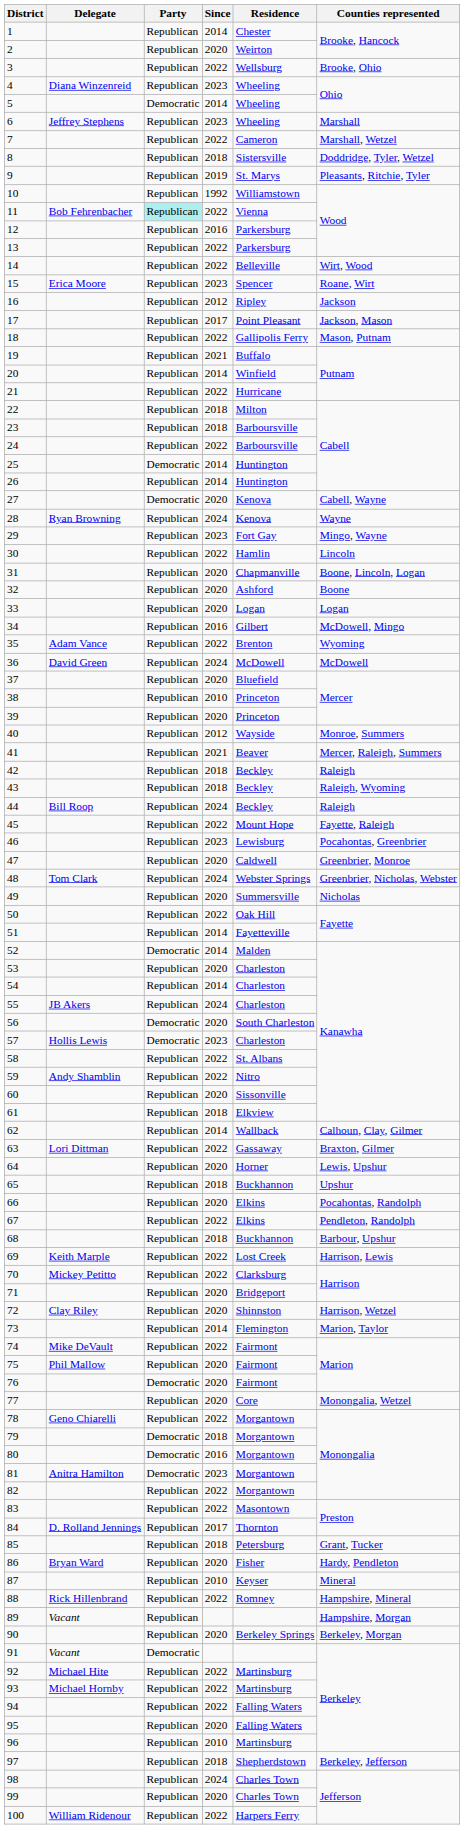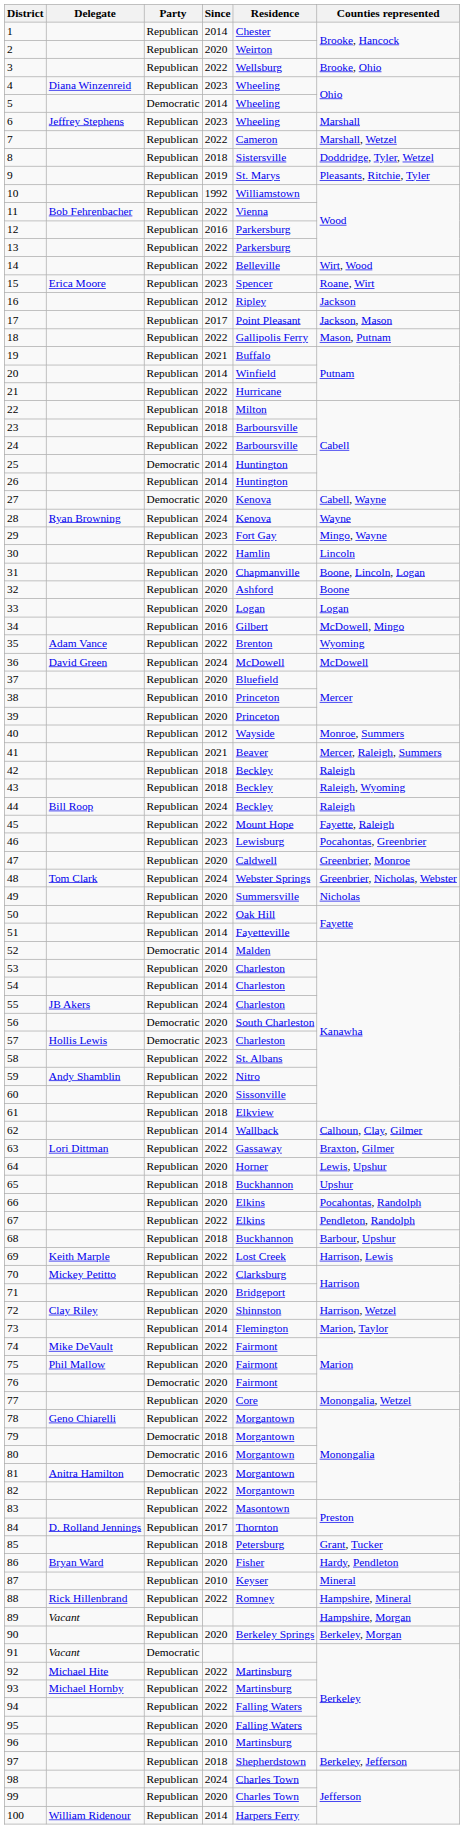 <table class="sortable wikitable">
 <tr>
 <th>District</th>
 <th>Delegate</th>
 <th>Party</th>
 <th>Since</th>
 <th>Residence</th>
 <th>Counties represented</th>
 </tr>
 <tr>
 <td>1</td>
 <td></td>
 <td>Republican</td>
 <td>2014</td>
 <td><a href='#'>Chester</a></td>
 <td rowspan="2"><a href='#'>Brooke</a>, <a href='#'>Hancock</a></td>
 </tr>
 <tr>
 <td>2</td>
 <td></td>
 <td>Republican</td>
 <td>2020</td>
 <td><a href='#'>Weirton</a></td>
 </tr>
 <tr>
 <td>3</td>
 <td></td>
 <td>Republican</td>
 <td>2022</td>
 <td><a href='#'>Wellsburg</a></td>
 <td><a href='#'>Brooke</a>, <a href='#'>Ohio</a></td>
 </tr>
 <tr>
 <td>4</td>
 <td><a href='#'>Diana Winzenreid</a></td>
 <td>Republican</td>
 <td>2023</td>
 <td><a href='#'>Wheeling</a></td>
 <td rowspan="2"><a href='#'>Ohio</a></td>
 </tr>
 <tr>
 <td>5</td>
 <td></td>
 <td>Democratic</td>
 <td>2014</td>
 <td><a href='#'>Wheeling</a></td>
 </tr>
 <tr>
 <td>6</td>
 <td><a href='#'>Jeffrey Stephens</a></td>
 <td>Republican</td>
 <td>2023</td>
 <td><a href='#'>Wheeling</a></td>
 <td><a href='#'>Marshall</a></td>
 </tr>
 <tr>
 <td>7</td>
 <td></td>
 <td>Republican</td>
 <td>2022</td>
 <td><a href='#'>Cameron</a></td>
 <td><a href='#'>Marshall</a>, <a href='#'>Wetzel</a></td>
 </tr>
 <tr>
 <td>8</td>
 <td></td>
 <td>Republican</td>
 <td>2018</td>
 <td><a href='#'>Sistersville</a></td>
 <td><a href='#'>Doddridge</a>, <a href='#'>Tyler</a>, <a href='#'>Wetzel</a></td>
 </tr>
 <tr>
 <td>9</td>
 <td></td>
 <td>Republican</td>
 <td>2019</td>
 <td><a href='#'>St. Marys</a></td>
 <td><a href='#'>Pleasants</a>, <a href='#'>Ritchie</a>, <a href='#'>Tyler</a></td>
 </tr>
 <tr>
 <td>10</td>
 <td></td>
 <td>Republican</td>
 <td>1992</td>
 <td><a href='#'>Williamstown</a></td>
 <td rowspan="4"><a href='#'>Wood</a></td>
 </tr>
 <tr>
 <td>11</td>
 <td><a href='#'>Bob Fehrenbacher</a></td>
-<td style="background: paleturquoise;">Republican</td>
+<td>Republican</td>
 <td>2022</td>
 <td><a href='#'>Vienna</a></td>
 </tr>
 <tr>
 <td>12</td>
 <td></td>
 <td>Republican</td>
 <td>2016</td>
 <td><a href='#'>Parkersburg</a></td>
 </tr>
 <tr>
 <td>13</td>
 <td></td>
 <td>Republican</td>
 <td>2022</td>
 <td><a href='#'>Parkersburg</a></td>
 </tr>
 <tr>
 <td>14</td>
 <td></td>
 <td>Republican</td>
 <td>2022</td>
 <td><a href='#'>Belleville</a></td>
 <td><a href='#'>Wirt</a>, <a href='#'>Wood</a></td>
 </tr>
 <tr>
 <td>15</td>
 <td><a href='#'>Erica Moore</a></td>
 <td>Republican</td>
 <td>2023</td>
 <td><a href='#'>Spencer</a></td>
 <td><a href='#'>Roane</a>, <a href='#'>Wirt</a></td>
 </tr>
 <tr>
 <td>16</td>
 <td></td>
 <td>Republican</td>
 <td>2012</td>
 <td><a href='#'>Ripley</a></td>
 <td><a href='#'>Jackson</a></td>
 </tr>
 <tr>
 <td>17</td>
 <td></td>
 <td>Republican</td>
 <td>2017</td>
 <td><a href='#'>Point Pleasant</a></td>
 <td><a href='#'>Jackson</a>, <a href='#'>Mason</a></td>
 </tr>
 <tr>
 <td>18</td>
 <td></td>
 <td>Republican</td>
 <td>2022</td>
 <td><a href='#'>Gallipolis Ferry</a></td>
 <td><a href='#'>Mason</a>, <a href='#'>Putnam</a></td>
 </tr>
 <tr>
 <td>19</td>
 <td></td>
 <td>Republican</td>
 <td>2021</td>
 <td><a href='#'>Buffalo</a></td>
 <td rowspan="3"><a href='#'>Putnam</a></td>
 </tr>
 <tr>
 <td>20</td>
 <td></td>
 <td>Republican</td>
 <td>2014</td>
 <td><a href='#'>Winfield</a></td>
 </tr>
 <tr>
 <td>21</td>
 <td></td>
 <td>Republican</td>
 <td>2022</td>
 <td><a href='#'>Hurricane</a></td>
 </tr>
 <tr>
 <td>22</td>
 <td></td>
 <td>Republican</td>
 <td>2018</td>
 <td><a href='#'>Milton</a></td>
 <td rowspan="5"><a href='#'>Cabell</a></td>
 </tr>
 <tr>
 <td>23</td>
 <td></td>
 <td>Republican</td>
 <td>2018</td>
 <td><a href='#'>Barboursville</a></td>
 </tr>
 <tr>
 <td>24</td>
 <td></td>
 <td>Republican</td>
 <td>2022</td>
 <td><a href='#'>Barboursville</a></td>
 </tr>
 <tr>
 <td>25</td>
 <td></td>
 <td>Democratic</td>
 <td>2014</td>
 <td><a href='#'>Huntington</a></td>
 </tr>
 <tr>
 <td>26</td>
 <td></td>
 <td>Republican</td>
 <td>2014</td>
 <td><a href='#'>Huntington</a></td>
 </tr>
 <tr>
 <td>27</td>
 <td></td>
 <td>Democratic</td>
 <td>2020</td>
 <td><a href='#'>Kenova</a></td>
 <td><a href='#'>Cabell</a>, <a href='#'>Wayne</a></td>
 </tr>
 <tr>
 <td>28</td>
 <td><a href='#'>Ryan Browning</a></td>
 <td>Republican</td>
 <td>2024</td>
 <td><a href='#'>Kenova</a></td>
 <td><a href='#'>Wayne</a></td>
 </tr>
 <tr>
 <td>29</td>
 <td></td>
 <td>Republican</td>
 <td>2023</td>
 <td><a href='#'>Fort Gay</a></td>
 <td><a href='#'>Mingo</a>, <a href='#'>Wayne</a></td>
 </tr>
 <tr>
 <td>30</td>
 <td></td>
 <td>Republican</td>
 <td>2022</td>
 <td><a href='#'>Hamlin</a></td>
 <td><a href='#'>Lincoln</a></td>
 </tr>
 <tr>
 <td>31</td>
 <td></td>
 <td>Republican</td>
 <td>2020</td>
 <td><a href='#'>Chapmanville</a></td>
 <td><a href='#'>Boone</a>, <a href='#'>Lincoln</a>, <a href='#'>Logan</a></td>
 </tr>
 <tr>
 <td>32</td>
 <td></td>
 <td>Republican</td>
 <td>2020</td>
 <td><a href='#'>Ashford</a></td>
 <td><a href='#'>Boone</a></td>
 </tr>
 <tr>
 <td>33</td>
 <td></td>
 <td>Republican</td>
 <td>2020</td>
 <td><a href='#'>Logan</a></td>
 <td><a href='#'>Logan</a></td>
 </tr>
 <tr>
 <td>34</td>
 <td></td>
 <td>Republican</td>
 <td>2016</td>
 <td><a href='#'>Gilbert</a></td>
 <td><a href='#'>McDowell</a>, <a href='#'>Mingo</a></td>
 </tr>
 <tr>
 <td>35</td>
 <td><a href='#'>Adam Vance</a></td>
 <td>Republican</td>
 <td>2022</td>
 <td><a href='#'>Brenton</a></td>
 <td><a href='#'>Wyoming</a></td>
 </tr>
 <tr>
 <td>36</td>
 <td><a href='#'>David Green</a></td>
 <td>Republican</td>
 <td>2024</td>
 <td><a href='#'>McDowell</a></td>
 <td><a href='#'>McDowell</a></td>
 </tr>
 <tr>
 <td>37</td>
 <td></td>
 <td>Republican</td>
 <td>2020</td>
 <td><a href='#'>Bluefield</a></td>
 <td rowspan="3"><a href='#'>Mercer</a></td>
 </tr>
 <tr>
 <td>38</td>
 <td></td>
 <td>Republican</td>
 <td>2010</td>
 <td><a href='#'>Princeton</a></td>
 </tr>
 <tr>
 <td>39</td>
 <td></td>
 <td>Republican</td>
 <td>2020</td>
 <td><a href='#'>Princeton</a></td>
 </tr>
 <tr>
 <td>40</td>
 <td></td>
 <td>Republican</td>
 <td>2012</td>
 <td><a href='#'>Wayside</a></td>
 <td><a href='#'>Monroe</a>, <a href='#'>Summers</a></td>
 </tr>
 <tr>
 <td>41</td>
 <td></td>
 <td>Republican</td>
 <td>2021</td>
 <td><a href='#'>Beaver</a></td>
 <td><a href='#'>Mercer</a>, <a href='#'>Raleigh</a>, <a href='#'>Summers</a></td>
 </tr>
 <tr>
 <td>42</td>
 <td></td>
 <td>Republican</td>
 <td>2018</td>
 <td><a href='#'>Beckley</a></td>
 <td><a href='#'>Raleigh</a></td>
 </tr>
 <tr>
 <td>43</td>
 <td></td>
 <td>Republican</td>
 <td>2018</td>
 <td><a href='#'>Beckley</a></td>
 <td><a href='#'>Raleigh</a>, <a href='#'>Wyoming</a></td>
 </tr>
 <tr>
 <td>44</td>
 <td><a href='#'>Bill Roop</a></td>
 <td>Republican</td>
 <td>2024</td>
 <td><a href='#'>Beckley</a></td>
 <td><a href='#'>Raleigh</a></td>
 </tr>
 <tr>
 <td>45</td>
 <td></td>
 <td>Republican</td>
 <td>2022</td>
 <td><a href='#'>Mount Hope</a></td>
 <td><a href='#'>Fayette</a>, <a href='#'>Raleigh</a></td>
 </tr>
 <tr>
 <td>46</td>
 <td></td>
 <td>Republican</td>
 <td>2023</td>
 <td><a href='#'>Lewisburg</a></td>
 <td><a href='#'>Pocahontas</a>, <a href='#'>Greenbrier</a></td>
 </tr>
 <tr>
 <td>47</td>
 <td></td>
 <td>Republican</td>
 <td>2020</td>
 <td><a href='#'>Caldwell</a></td>
 <td><a href='#'>Greenbrier</a>, <a href='#'>Monroe</a></td>
 </tr>
 <tr>
 <td>48</td>
 <td><a href='#'>Tom Clark</a></td>
 <td>Republican</td>
 <td>2024</td>
 <td><a href='#'>Webster Springs</a></td>
 <td><a href='#'>Greenbrier</a>, <a href='#'>Nicholas</a>, <a href='#'>Webster</a></td>
 </tr>
 <tr>
 <td>49</td>
 <td></td>
 <td>Republican</td>
 <td>2020</td>
 <td><a href='#'>Summersville</a></td>
 <td><a href='#'>Nicholas</a></td>
 </tr>
 <tr>
 <td>50</td>
 <td></td>
 <td>Republican</td>
 <td>2022</td>
 <td><a href='#'>Oak Hill</a></td>
 <td rowspan="2"><a href='#'>Fayette</a></td>
 </tr>
 <tr>
 <td>51</td>
 <td></td>
 <td>Republican</td>
 <td>2014</td>
 <td><a href='#'>Fayetteville</a></td>
 </tr>
 <tr>
 <td>52</td>
 <td></td>
 <td>Democratic</td>
 <td>2014</td>
 <td><a href='#'>Malden</a></td>
 <td rowspan="10"><a href='#'>Kanawha</a></td>
 </tr>
 <tr>
 <td>53</td>
 <td></td>
 <td>Republican</td>
 <td>2020</td>
 <td><a href='#'>Charleston</a></td>
 </tr>
 <tr>
 <td>54</td>
 <td></td>
 <td>Republican</td>
 <td>2014</td>
 <td><a href='#'>Charleston</a></td>
 </tr>
 <tr>
 <td>55</td>
 <td><a href='#'>JB Akers</a></td>
 <td>Republican</td>
 <td>2024</td>
 <td><a href='#'>Charleston</a></td>
 </tr>
 <tr>
 <td>56</td>
 <td></td>
 <td>Democratic</td>
 <td>2020</td>
 <td><a href='#'>South Charleston</a></td>
 </tr>
 <tr>
 <td>57</td>
 <td><a href='#'>Hollis Lewis</a></td>
 <td>Democratic</td>
 <td>2023</td>
 <td><a href='#'>Charleston</a></td>
 </tr>
 <tr>
 <td>58</td>
 <td></td>
 <td>Republican</td>
 <td>2022</td>
 <td><a href='#'>St. Albans</a></td>
 </tr>
 <tr>
 <td>59</td>
 <td><a href='#'>Andy Shamblin</a></td>
 <td>Republican</td>
 <td>2022</td>
 <td><a href='#'>Nitro</a></td>
 </tr>
 <tr>
 <td>60</td>
 <td></td>
 <td>Republican</td>
 <td>2020</td>
 <td><a href='#'>Sissonville</a></td>
 </tr>
 <tr>
 <td>61</td>
 <td></td>
 <td>Republican</td>
 <td>2018</td>
 <td><a href='#'>Elkview</a></td>
 </tr>
 <tr>
 <td>62</td>
 <td></td>
 <td>Republican</td>
 <td>2014</td>
 <td><a href='#'>Wallback</a></td>
 <td><a href='#'>Calhoun</a>, <a href='#'>Clay</a>, <a href='#'>Gilmer</a></td>
 </tr>
 <tr>
 <td>63</td>
 <td><a href='#'>Lori Dittman</a></td>
 <td>Republican</td>
 <td>2022</td>
 <td><a href='#'>Gassaway</a></td>
 <td><a href='#'>Braxton</a>, <a href='#'>Gilmer</a></td>
 </tr>
 <tr>
 <td>64</td>
 <td></td>
 <td>Republican</td>
 <td>2020</td>
 <td><a href='#'>Horner</a></td>
 <td><a href='#'>Lewis</a>, <a href='#'>Upshur</a></td>
 </tr>
 <tr>
 <td>65</td>
 <td></td>
 <td>Republican</td>
 <td>2018</td>
 <td><a href='#'>Buckhannon</a></td>
 <td><a href='#'>Upshur</a></td>
 </tr>
 <tr>
 <td>66</td>
 <td></td>
 <td>Republican</td>
 <td>2020</td>
 <td><a href='#'>Elkins</a></td>
 <td><a href='#'>Pocahontas</a>, <a href='#'>Randolph</a></td>
 </tr>
 <tr>
 <td>67</td>
 <td></td>
 <td>Republican</td>
 <td>2022</td>
 <td><a href='#'>Elkins</a></td>
 <td><a href='#'>Pendleton</a>, <a href='#'>Randolph</a></td>
 </tr>
 <tr>
 <td>68</td>
 <td></td>
 <td>Republican</td>
 <td>2018</td>
 <td><a href='#'>Buckhannon</a></td>
 <td><a href='#'>Barbour</a>, <a href='#'>Upshur</a></td>
 </tr>
 <tr>
 <td>69</td>
 <td><a href='#'>Keith Marple</a></td>
 <td>Republican</td>
 <td>2022</td>
 <td><a href='#'>Lost Creek</a></td>
 <td><a href='#'>Harrison</a>, <a href='#'>Lewis</a></td>
 </tr>
 <tr>
 <td>70</td>
 <td><a href='#'>Mickey Petitto</a></td>
 <td>Republican</td>
 <td>2022</td>
 <td><a href='#'>Clarksburg</a></td>
 <td rowspan="2"><a href='#'>Harrison</a></td>
 </tr>
 <tr>
 <td>71</td>
 <td></td>
 <td>Republican</td>
 <td>2020</td>
 <td><a href='#'>Bridgeport</a></td>
 </tr>
 <tr>
 <td>72</td>
 <td><a href='#'>Clay Riley</a></td>
 <td>Republican</td>
 <td>2020</td>
 <td><a href='#'>Shinnston</a></td>
 <td><a href='#'>Harrison</a>, <a href='#'>Wetzel</a></td>
 </tr>
 <tr>
 <td>73</td>
 <td></td>
 <td>Republican</td>
 <td>2014</td>
 <td><a href='#'>Flemington</a></td>
 <td><a href='#'>Marion</a>, <a href='#'>Taylor</a></td>
 </tr>
 <tr>
 <td>74</td>
 <td><a href='#'>Mike DeVault</a></td>
 <td>Republican</td>
 <td>2022</td>
 <td><a href='#'>Fairmont</a></td>
 <td rowspan="3"><a href='#'>Marion</a></td>
 </tr>
 <tr>
 <td>75</td>
 <td><a href='#'>Phil Mallow</a></td>
 <td>Republican</td>
 <td>2020</td>
 <td><a href='#'>Fairmont</a></td>
 </tr>
 <tr>
 <td>76</td>
 <td></td>
 <td>Democratic</td>
 <td>2020</td>
 <td><a href='#'>Fairmont</a></td>
 </tr>
 <tr>
 <td>77</td>
 <td></td>
 <td>Republican</td>
 <td>2020</td>
 <td><a href='#'>Core</a></td>
 <td><a href='#'>Monongalia</a>, <a href='#'>Wetzel</a></td>
 </tr>
 <tr>
 <td>78</td>
 <td><a href='#'>Geno Chiarelli</a></td>
 <td>Republican</td>
 <td>2022</td>
 <td><a href='#'>Morgantown</a></td>
 <td rowspan="5"><a href='#'>Monongalia</a></td>
 </tr>
 <tr>
 <td>79</td>
 <td></td>
 <td>Democratic</td>
 <td>2018</td>
 <td><a href='#'>Morgantown</a></td>
 </tr>
 <tr>
 <td>80</td>
 <td></td>
 <td>Democratic</td>
 <td>2016</td>
 <td><a href='#'>Morgantown</a></td>
 </tr>
 <tr>
 <td>81</td>
 <td><a href='#'>Anitra Hamilton</a></td>
 <td>Democratic</td>
 <td>2023</td>
 <td><a href='#'>Morgantown</a></td>
 </tr>
 <tr>
 <td>82</td>
 <td></td>
 <td>Republican</td>
 <td>2022</td>
 <td><a href='#'>Morgantown</a></td>
 </tr>
 <tr>
 <td>83</td>
 <td></td>
 <td>Republican</td>
 <td>2022</td>
 <td><a href='#'>Masontown</a></td>
 <td rowspan="2"><a href='#'>Preston</a></td>
 </tr>
 <tr>
 <td>84</td>
 <td><a href='#'>D. Rolland Jennings</a></td>
 <td>Republican</td>
 <td>2017</td>
 <td><a href='#'>Thornton</a></td>
 </tr>
 <tr>
 <td>85</td>
 <td></td>
 <td>Republican</td>
 <td>2018</td>
 <td><a href='#'>Petersburg</a></td>
 <td><a href='#'>Grant</a>, <a href='#'>Tucker</a></td>
 </tr>
 <tr>
 <td>86</td>
 <td><a href='#'>Bryan Ward</a></td>
 <td>Republican</td>
 <td>2020</td>
 <td><a href='#'>Fisher</a></td>
 <td><a href='#'>Hardy</a>, <a href='#'>Pendleton</a></td>
 </tr>
 <tr>
 <td>87</td>
 <td></td>
 <td>Republican</td>
 <td>2010</td>
 <td><a href='#'>Keyser</a></td>
 <td><a href='#'>Mineral</a></td>
 </tr>
 <tr>
 <td>88</td>
 <td><a href='#'>Rick Hillenbrand</a></td>
 <td>Republican</td>
 <td>2022</td>
 <td><a href='#'>Romney</a></td>
 <td><a href='#'>Hampshire</a>, <a href='#'>Mineral</a></td>
 </tr>
 <tr>
 <td>89</td>
 <td><em>Vacant</em></td>
 <td>Republican</td>
 <td></td>
 <td></td>
 <td><a href='#'>Hampshire</a>, <a href='#'>Morgan</a></td>
 </tr>
 <tr>
 <td>90</td>
 <td></td>
 <td>Republican</td>
 <td>2020</td>
 <td><a href='#'>Berkeley Springs</a></td>
 <td><a href='#'>Berkeley</a>, <a href='#'>Morgan</a></td>
 </tr>
 <tr>
 <td>91</td>
 <td><em>Vacant</em></td>
 <td>Democratic</td>
 <td></td>
 <td></td>
 <td rowspan="6"><a href='#'>Berkeley</a></td>
 </tr>
 <tr>
 <td>92</td>
 <td><a href='#'>Michael Hite</a></td>
 <td>Republican</td>
 <td>2022</td>
 <td><a href='#'>Martinsburg</a></td>
 </tr>
 <tr>
 <td>93</td>
 <td><a href='#'>Michael Hornby</a></td>
 <td>Republican</td>
 <td>2022</td>
 <td><a href='#'>Martinsburg</a></td>
 </tr>
 <tr>
 <td>94</td>
 <td></td>
 <td>Republican</td>
 <td>2022</td>
 <td><a href='#'>Falling Waters</a></td>
 </tr>
 <tr>
 <td>95</td>
 <td></td>
 <td>Republican</td>
 <td>2020</td>
 <td><a href='#'>Falling Waters</a></td>
 </tr>
 <tr>
 <td>96</td>
 <td></td>
 <td>Republican</td>
 <td>2010</td>
 <td><a href='#'>Martinsburg</a></td>
 </tr>
 <tr>
 <td>97</td>
 <td></td>
 <td>Republican</td>
 <td>2018</td>
 <td><a href='#'>Shepherdstown</a></td>
 <td><a href='#'>Berkeley</a>, <a href='#'>Jefferson</a></td>
 </tr>
 <tr>
 <td>98</td>
 <td></td>
 <td>Republican</td>
 <td>2024</td>
 <td><a href='#'>Charles Town</a></td>
 <td rowspan="3"><a href='#'>Jefferson</a></td>
 </tr>
 <tr>
 <td>99</td>
 <td></td>
 <td>Republican</td>
 <td>2020</td>
 <td><a href='#'>Charles Town</a></td>
 </tr>
 <tr>
 <td>100</td>
 <td><a href='#'>William Ridenour</a></td>
 <td>Republican</td>
-<td>2022</td>
+<td>2014</td>
 <td><a href='#'>Harpers Ferry</a></td>
 </tr>
 </table>
